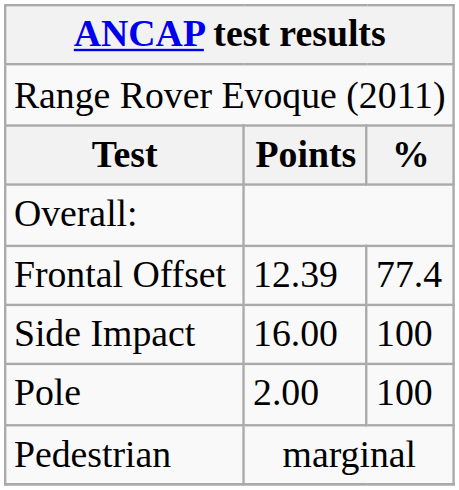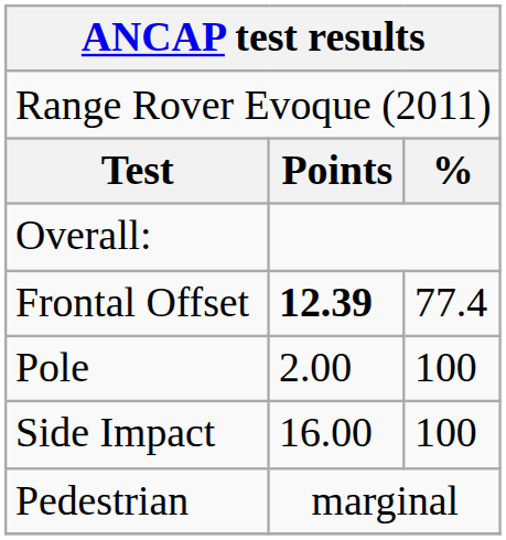 <table class="wikitable">
 <tr>
 <th colspan="3"><a href='#'>ANCAP</a> test results</th>
 </tr>
 <tr>
 <td colspan="3" style="text-align:center;">Range Rover Evoque (2011)</td>
 </tr>
 <tr>
 <th>Test</th>
 <th>Points</th>
 <th>%</th>
 </tr>
 <tr>
 <td>Overall:</td>
 <td colspan=2 style="text-align:center;"></td>
 </tr>
 <tr>
 <td>Frontal Offset</td>
-<td>12.39</td>
+<td><strong>12.39</strong></td>
 <td>77.4</td>
+</tr>
+<tr>
+<td>Pole</td>
+<td>2.00</td>
+<td>100</td>
 </tr>
 <tr>
 <td>Side Impact</td>
 <td>16.00</td>
-<td>100</td>
-</tr>
-<tr>
-<td>Pole</td>
-<td>2.00</td>
 <td>100</td>
 </tr>
 <tr>
 <td>Pedestrian</td>
 <td colspan=2 style="text-align:center;">marginal</td>
 </tr>
 <tr>
 </tr>
 </table>
